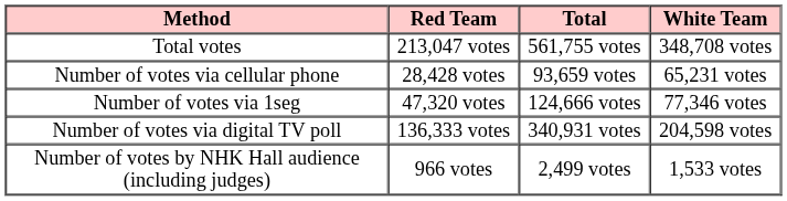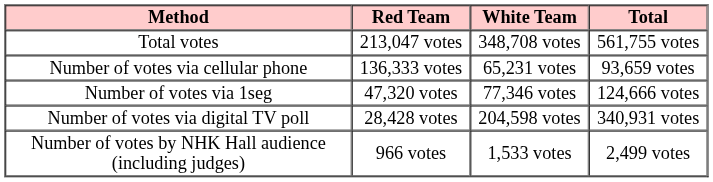 <table border="1" cellpadding="1" cellspacing="0">
 <tr>
 <th style="width:300px; background:#fcc;">Method</th>
 <th style="width:100px; background:#fcc;">Red Team</th>
+<th style="width:100px; background:#fcc;">White Team</th>
 <th style="width:100px; background:#fcc;">Total</th>
-<th style="width:100px; background:#fcc;">White Team</th>
 </tr>
 <tr style="text-align:center;">
 <td>Total votes</td>
 <td>213,047 votes</td>
+<td>348,708 votes</td>
 <td>561,755 votes</td>
-<td>348,708 votes</td>
 </tr>
 <tr style="text-align:center;">
 <td>Number of votes via cellular phone</td>
-<td>28,428 votes</td>
+<td>136,333 votes</td>
+<td>65,231 votes</td>
 <td>93,659 votes</td>
-<td>65,231 votes</td>
 </tr>
 <tr style="text-align:center;">
 <td>Number of votes via 1seg</td>
 <td>47,320 votes</td>
+<td>77,346 votes</td>
 <td>124,666 votes</td>
-<td>77,346 votes</td>
 </tr>
 <tr style="text-align:center;">
 <td>Number of votes via digital TV poll</td>
-<td>136,333 votes</td>
+<td>28,428 votes</td>
+<td>204,598 votes</td>
 <td>340,931 votes</td>
-<td>204,598 votes</td>
 </tr>
 <tr style="text-align:center;">
 <td>Number of votes by NHK Hall audience (including judges)</td>
 <td>966 votes</td>
+<td>1,533 votes</td>
 <td>2,499 votes</td>
-<td>1,533 votes</td>
 </tr>
 </table>
